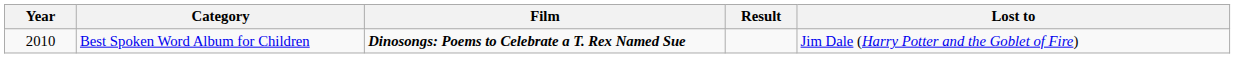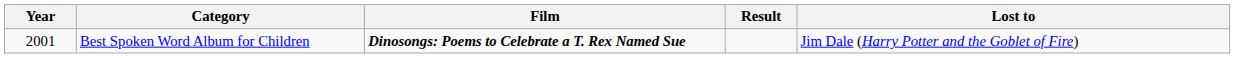 <table class="wikitable" width="100%" cellpadding="5" style="font-size: 95%">
 <tr>
 <th width="5%">Year</th>
 <th width="20%">Category</th>
 <th width="25%">Film</th>
 <th width="5%">Result</th>
 <th width="30%">Lost to</th>
 </tr>
 <tr>
-<td style="text-align:center;">2010</td>
+<td style="text-align:center;">2001</td>
 <td><a href='#'>Best Spoken Word Album for Children</a></td>
 <td><strong><em>Dinosongs: Poems to Celebrate a T. Rex Named Sue</em></strong></td>
 <td></td>
 <td><a href='#'>Jim Dale</a> (<em><a href='#'>Harry Potter and the Goblet of Fire</a></em>)</td>
 </tr>
 </table>
